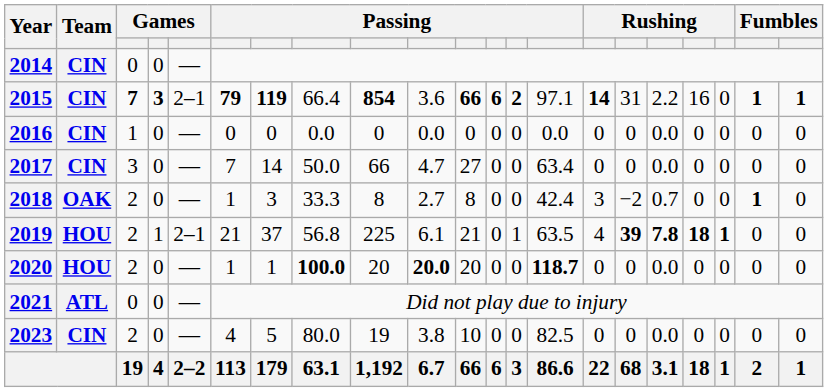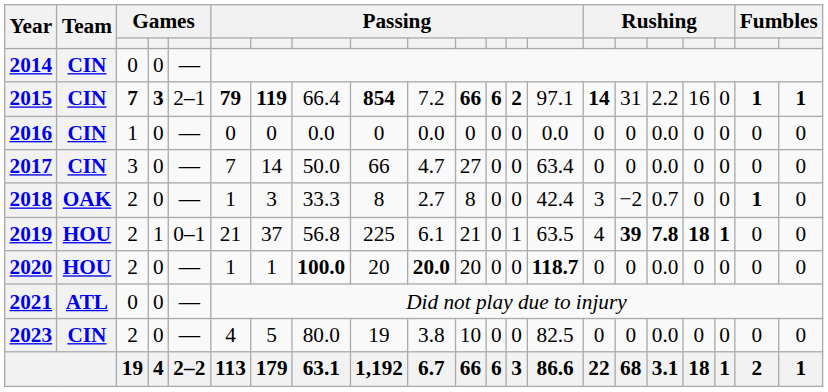 <table class="wikitable" style="text-align:center;">
 <tr>
 <th rowspan="2">Year</th>
 <th rowspan="2">Team</th>
 <th colspan="3">Games</th>
 <th colspan="9">Passing</th>
 <th colspan="5">Rushing</th>
 <th colspan="2">Fumbles</th>
 </tr>
 <tr>
 <th></th>
 <th></th>
 <th></th>
 <th></th>
 <th></th>
 <th></th>
 <th></th>
 <th></th>
 <th></th>
 <th></th>
 <th></th>
 <th></th>
 <th></th>
 <th></th>
 <th></th>
 <th></th>
 <th></th>
 <th></th>
 <th></th>
 </tr>
 <tr>
 <th><a href='#'>2014</a></th>
 <th><a href='#'>CIN</a></th>
 <td>0</td>
 <td>0</td>
 <td>—</td>
 <td colspan="16"></td>
 </tr>
 <tr>
 <th><a href='#'>2015</a></th>
 <th><a href='#'>CIN</a></th>
 <td><strong>7</strong></td>
 <td><strong>3</strong></td>
 <td>2–1</td>
 <td><strong>79</strong></td>
 <td><strong>119</strong></td>
 <td>66.4</td>
 <td><strong>854</strong></td>
-<td>3.6</td>
+<td>7.2</td>
 <td><strong>66</strong></td>
 <td><strong>6</strong></td>
 <td><strong>2</strong></td>
 <td>97.1</td>
 <td><strong>14</strong></td>
 <td>31</td>
 <td>2.2</td>
 <td>16</td>
 <td>0</td>
 <td><strong>1</strong></td>
 <td><strong>1</strong></td>
 </tr>
 <tr>
 <th><a href='#'>2016</a></th>
 <th><a href='#'>CIN</a></th>
 <td>1</td>
 <td>0</td>
 <td>—</td>
 <td>0</td>
 <td>0</td>
 <td>0.0</td>
 <td>0</td>
 <td>0.0</td>
 <td>0</td>
 <td>0</td>
 <td>0</td>
 <td>0.0</td>
 <td>0</td>
 <td>0</td>
 <td>0.0</td>
 <td>0</td>
 <td>0</td>
 <td>0</td>
 <td>0</td>
 </tr>
 <tr>
 <th><a href='#'>2017</a></th>
 <th><a href='#'>CIN</a></th>
 <td>3</td>
 <td>0</td>
 <td>—</td>
 <td>7</td>
 <td>14</td>
 <td>50.0</td>
 <td>66</td>
 <td>4.7</td>
 <td>27</td>
 <td>0</td>
 <td>0</td>
 <td>63.4</td>
 <td>0</td>
 <td>0</td>
 <td>0.0</td>
 <td>0</td>
 <td>0</td>
 <td>0</td>
 <td>0</td>
 </tr>
 <tr>
 <th><a href='#'>2018</a></th>
 <th><a href='#'>OAK</a></th>
 <td>2</td>
 <td>0</td>
 <td>—</td>
 <td>1</td>
 <td>3</td>
 <td>33.3</td>
 <td>8</td>
 <td>2.7</td>
 <td>8</td>
 <td>0</td>
 <td>0</td>
 <td>42.4</td>
 <td>3</td>
 <td>−2</td>
 <td>0.7</td>
 <td>0</td>
 <td>0</td>
 <td><strong>1</strong></td>
 <td>0</td>
 </tr>
 <tr>
 <th><a href='#'>2019</a></th>
 <th><a href='#'>HOU</a></th>
 <td>2</td>
 <td>1</td>
-<td>2–1</td>
+<td>0–1</td>
 <td>21</td>
 <td>37</td>
 <td>56.8</td>
 <td>225</td>
 <td>6.1</td>
 <td>21</td>
 <td>0</td>
 <td>1</td>
 <td>63.5</td>
 <td>4</td>
 <td><strong>39</strong></td>
 <td><strong>7.8</strong></td>
 <td><strong>18</strong></td>
 <td><strong>1</strong></td>
 <td>0</td>
 <td>0</td>
 </tr>
 <tr>
 <th><a href='#'>2020</a></th>
 <th><a href='#'>HOU</a></th>
 <td>2</td>
 <td>0</td>
 <td>—</td>
 <td>1</td>
 <td>1</td>
 <td><strong>100.0</strong></td>
 <td>20</td>
 <td><strong>20.0</strong></td>
 <td>20</td>
 <td>0</td>
 <td>0</td>
 <td><strong>118.7</strong></td>
 <td>0</td>
 <td>0</td>
 <td>0.0</td>
 <td>0</td>
 <td>0</td>
 <td>0</td>
 <td>0</td>
 </tr>
 <tr>
 <th><a href='#'>2021</a></th>
 <th><a href='#'>ATL</a></th>
 <td>0</td>
 <td>0</td>
 <td>—</td>
 <td colspan="16"><em>Did not play due to injury</em></td>
 </tr>
 <tr>
 <th><a href='#'>2023</a></th>
 <th><a href='#'>CIN</a></th>
 <td>2</td>
 <td>0</td>
 <td>—</td>
 <td>4</td>
 <td>5</td>
 <td>80.0</td>
 <td>19</td>
 <td>3.8</td>
 <td>10</td>
 <td>0</td>
 <td>0</td>
 <td>82.5</td>
 <td>0</td>
 <td>0</td>
 <td>0.0</td>
 <td>0</td>
 <td>0</td>
 <td>0</td>
 <td>0</td>
 </tr>
 <tr>
 <th colspan="2"></th>
 <th>19</th>
 <th>4</th>
 <th>2–2</th>
 <th>113</th>
 <th>179</th>
 <th>63.1</th>
 <th>1,192</th>
 <th>6.7</th>
 <th>66</th>
 <th>6</th>
 <th>3</th>
 <th>86.6</th>
 <th>22</th>
 <th>68</th>
 <th>3.1</th>
 <th>18</th>
 <th>1</th>
 <th>2</th>
 <th>1</th>
 </tr>
 </table>
